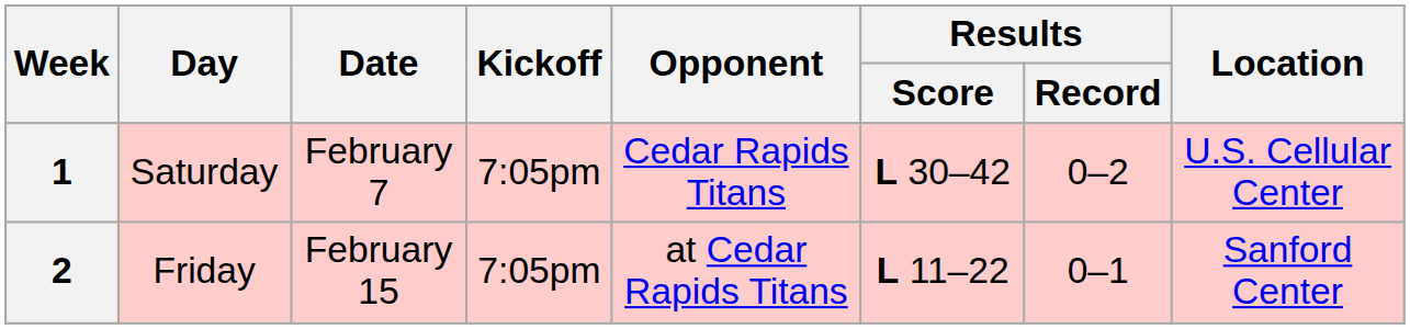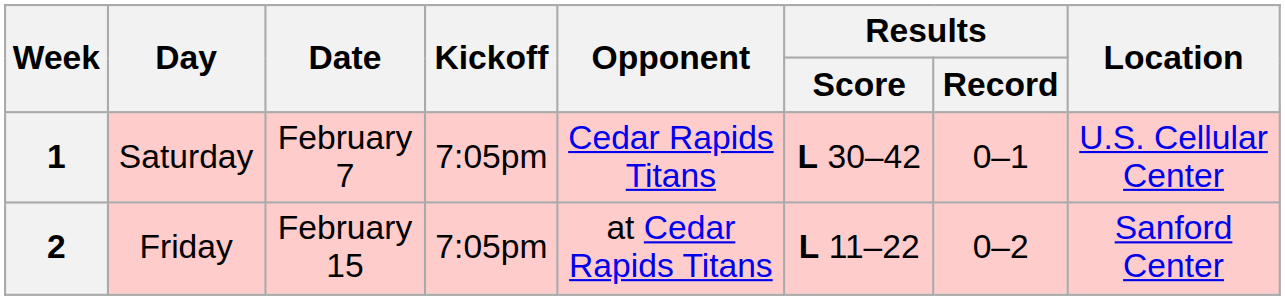 <table class="wikitable">
 <tr>
 <th rowspan="2" width="40">Week</th>
 <th rowspan="2" width="80">Day</th>
 <th rowspan="2" width="90">Date</th>
 <th rowspan="2" width="60">Kickoff</th>
 <th rowspan="2" width="200">Opponent</th>
 <th colspan="2" width="200">Results</th>
 <th rowspan="2" width="200">Location</th>
 </tr>
 <tr>
 <th width="140">Score</th>
 <th width="60">Record</th>
 </tr>
 <tr align="center" bgcolor="#FFCCCC">
 <th>1</th>
 <td>Saturday</td>
 <td>February 7</td>
 <td>7:05pm</td>
 <td><a href='#'>Cedar Rapids Titans</a></td>
 <td><strong>L</strong> 30–42</td>
-<td>0–2</td>
+<td>0–1</td>
 <td><a href='#'>U.S. Cellular Center</a></td>
 </tr>
 <tr align="center" bgcolor="#FFCCCC">
 <th>2</th>
 <td>Friday</td>
 <td>February 15</td>
 <td>7:05pm</td>
 <td>at <a href='#'>Cedar Rapids Titans</a></td>
 <td><strong>L</strong> 11–22</td>
-<td>0–1</td>
+<td>0–2</td>
 <td><a href='#'>Sanford Center</a></td>
 </tr>
 </table>
